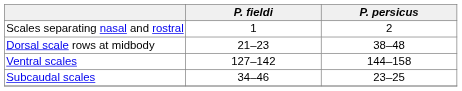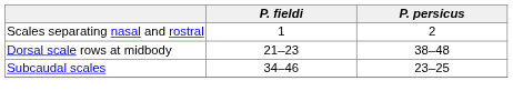 <table cellspacing=0 cellpadding=2 align="center" border=1 style="border-collapse: collapse;">
 <tr>
 <th bgcolor="#f0f0f0"></th>
 <th bgcolor="#f0f0f0"><em>P. fieldi</em></th>
 <th bgcolor="#f0f0f0"><em>P. persicus</em></th>
 </tr>
 <tr>
 <td style="width:40%">Scales separating <a href='#'>nasal</a> and <a href='#'>rostral</a></td>
 <td style="width:30%" align="center">1</td>
 <td style="width:30%" align="center">2</td>
 </tr>
 <tr>
 <td><a href='#'>Dorsal scale</a> rows at midbody</td>
 <td align="center">21–23</td>
 <td align="center">38–48</td>
 </tr>
 <tr>
-<td><a href='#'>Ventral scales</a></td>
-<td align="center">127–142</td>
-<td align="center">144–158</td>
-</tr>
-<tr>
 <td><a href='#'>Subcaudal scales</a></td>
 <td align="center">34–46</td>
 <td align="center">23–25</td>
 </tr>
 <tr>
 </tr>
 </table>
